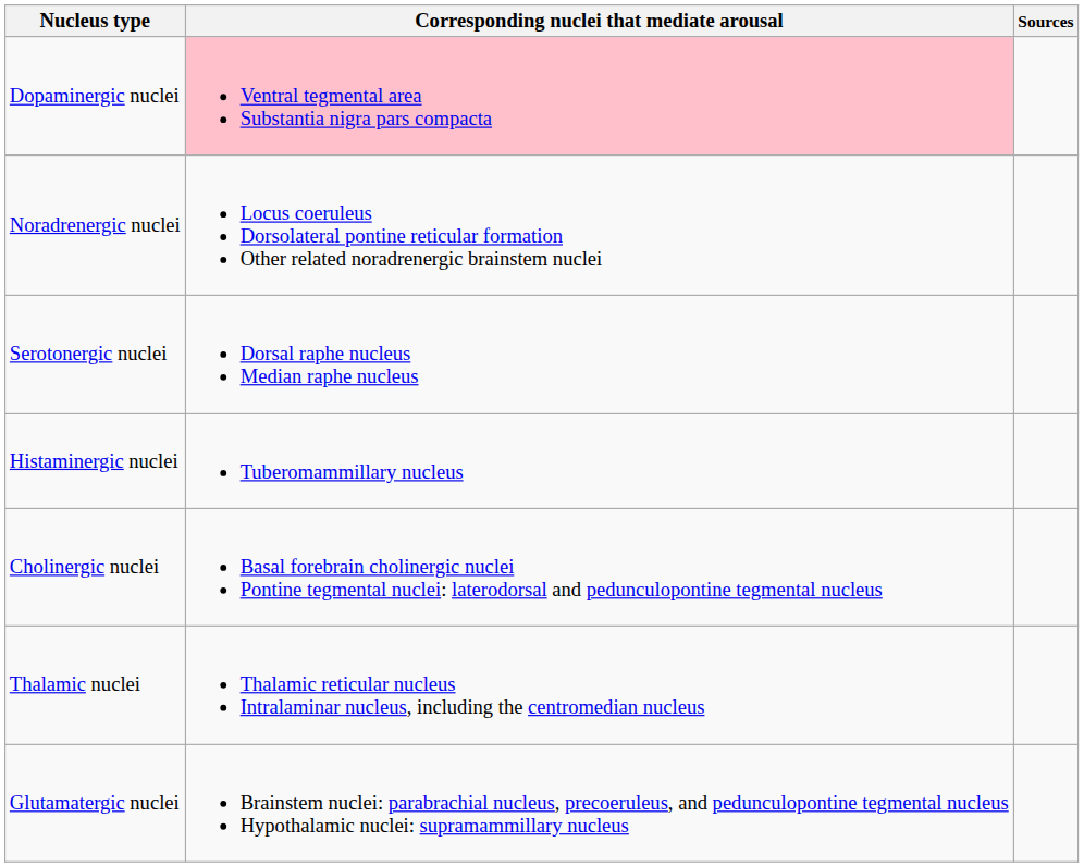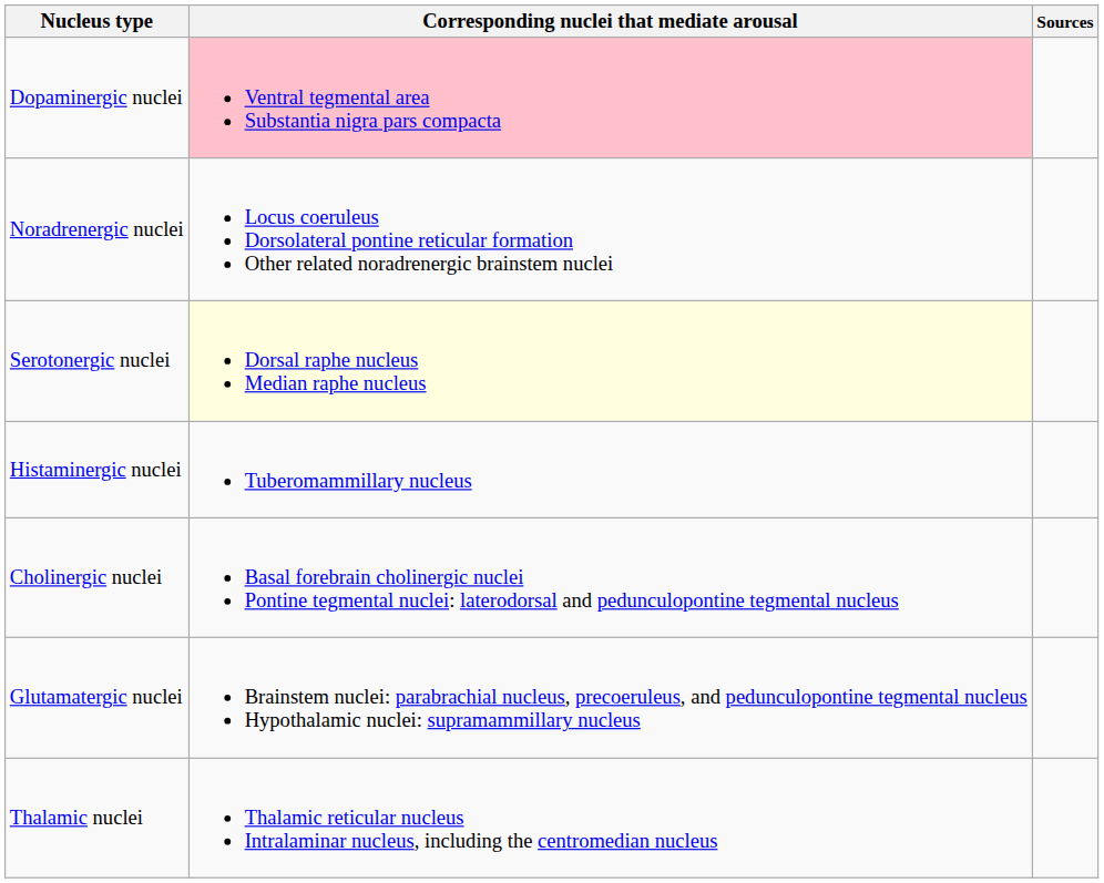 <table class="wikitable sortable">
 <tr>
 <th scope="col">Nucleus type</th>
 <th scope="col">Corresponding nuclei that mediate arousal</th>
 <th scope="col"><small>Sources</small></th>
 </tr>
 <tr>
 <td scope="row" style="height: 3.7em"><a href='#'>Dopaminergic</a> nuclei</td>
 <td style="background: pink;"><br><ul><li><a href='#'>Ventral tegmental area</a></li><li><a href='#'>Substantia nigra pars compacta</a></li></ul></td>
 <td></td>
 </tr>
 <tr>
 <td scope="row" style="height: 3.7em"><a href='#'>Noradrenergic</a> nuclei</td>
 <td><br><ul><li><a href='#'>Locus coeruleus</a></li><li><a href='#'>Dorsolateral pontine reticular formation</a></li><li>Other related noradrenergic brainstem nuclei</li></ul></td>
 <td></td>
 </tr>
 <tr>
 <td scope="row" style="height: 3.7em"><a href='#'>Serotonergic</a> nuclei</td>
-<td><br><ul><li><a href='#'>Dorsal raphe nucleus</a></li><li><a href='#'>Median raphe nucleus</a></li></ul></td>
+<td style="background: lightyellow;"><br><ul><li><a href='#'>Dorsal raphe nucleus</a></li><li><a href='#'>Median raphe nucleus</a></li></ul></td>
 <td></td>
 </tr>
 <tr>
 <td scope="row" style="height: 3.7em"><a href='#'>Histaminergic</a> nuclei</td>
 <td><br><ul><li><a href='#'>Tuberomammillary nucleus</a></li></ul></td>
 <td></td>
 </tr>
 <tr>
 <td scope="row" style="height: 3.7em"><a href='#'>Cholinergic</a> nuclei</td>
 <td><br><ul><li><a href='#'>Basal forebrain cholinergic nuclei</a></li><li><a href='#'>Pontine tegmental nuclei</a>: <a href='#'>laterodorsal</a> and <a href='#'>pedunculopontine tegmental nucleus</a></li></ul></td>
 <td></td>
 </tr>
 <tr>
+<td scope="row" style="height: 3.7em"><a href='#'>Glutamatergic</a> nuclei</td>
+<td><br><ul><li>Brainstem nuclei: <a href='#'>parabrachial nucleus</a>, <a href='#'>precoeruleus</a>, and <a href='#'>pedunculopontine tegmental nucleus</a></li><li>Hypothalamic nuclei: <a href='#'>supramammillary nucleus</a></li></ul></td>
+<td></td>
+</tr>
+<tr>
 <td scope="row" style="height: 3.7em"><a href='#'>Thalamic</a> nuclei</td>
 <td><br><ul><li><a href='#'>Thalamic reticular nucleus</a></li><li><a href='#'>Intralaminar nucleus</a>, including the <a href='#'>centromedian nucleus</a></li></ul></td>
 <td></td>
 </tr>
-<tr>
-<td scope="row" style="height: 3.7em"><a href='#'>Glutamatergic</a> nuclei</td>
-<td><br><ul><li>Brainstem nuclei: <a href='#'>parabrachial nucleus</a>, <a href='#'>precoeruleus</a>, and <a href='#'>pedunculopontine tegmental nucleus</a></li><li>Hypothalamic nuclei: <a href='#'>supramammillary nucleus</a></li></ul></td>
-<td></td>
-</tr>
 </table>
